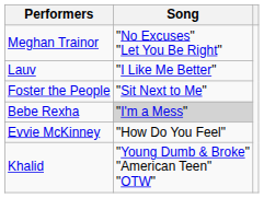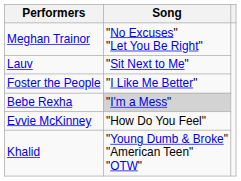 <table class="wikitable">
 <tr>
 <th>Performers</th>
 <th>Song</th>
 <th></th>
 </tr>
 <tr>
 <td><a href='#'>Meghan Trainor</a></td>
 <td>"<a href='#'>No Excuses</a>"<br> "<a href='#'>Let You Be Right</a>"</td>
 <td rowspan=6></td>
 </tr>
 <tr>
 <td><a href='#'>Lauv</a></td>
-<td>"<a href='#'>I Like Me Better</a>"</td>
+<td>"<a href='#'>Sit Next to Me</a>"</td>
 </tr>
 <tr>
 <td><a href='#'>Foster the People</a></td>
-<td>"<a href='#'>Sit Next to Me</a>"</td>
+<td>"<a href='#'>I Like Me Better</a>"</td>
 </tr>
 <tr>
 <td><a href='#'>Bebe Rexha</a></td>
 <td style="background: lightgrey;">"<a href='#'>I'm a Mess</a>"</td>
 </tr>
 <tr>
 <td><a href='#'>Evvie McKinney</a></td>
 <td>"How Do You Feel"</td>
 </tr>
 <tr>
 <td><a href='#'>Khalid</a></td>
 <td>"<a href='#'>Young Dumb & Broke</a>"<br> "American Teen"<br> "<a href='#'>OTW</a>"</td>
 </tr>
 </table>
